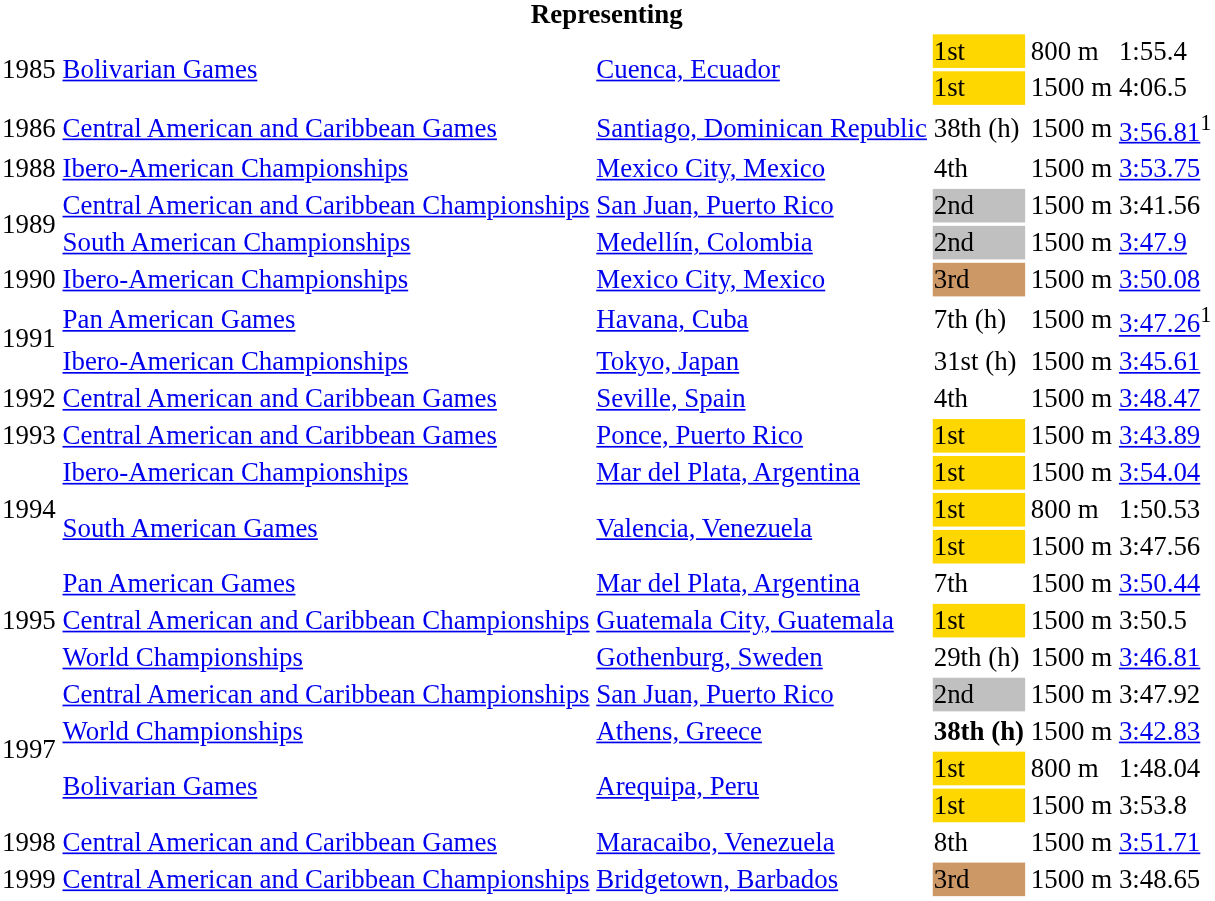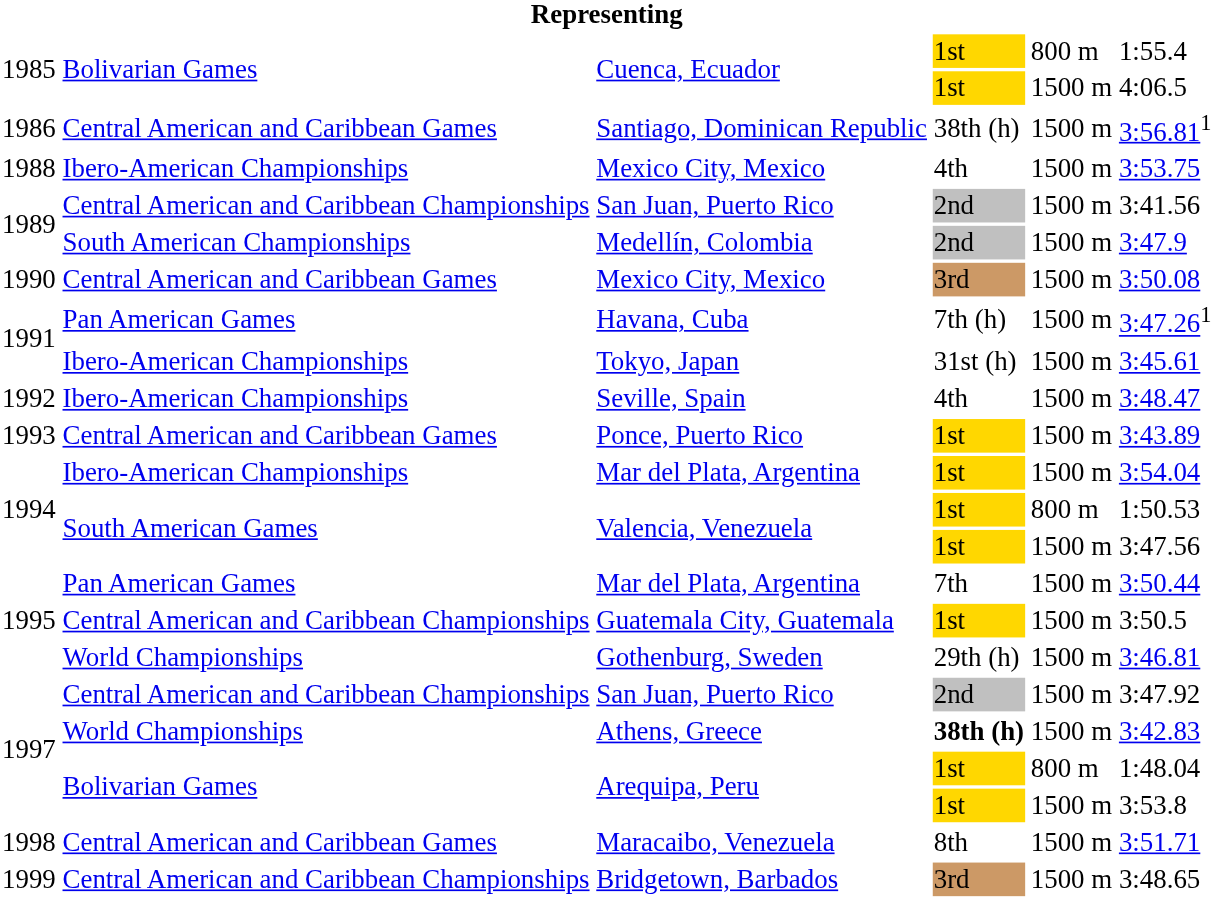 <table>
 <tr>
 <th colspan=6>Representing </th>
 </tr>
 <tr>
 <td rowspan=2>1985</td>
 <td rowspan=2><a href='#'>Bolivarian Games</a></td>
 <td rowspan=2><a href='#'>Cuenca, Ecuador</a></td>
 <td bgcolor=gold>1st</td>
 <td>800 m</td>
 <td>1:55.4</td>
 </tr>
 <tr>
 <td bgcolor=gold>1st</td>
 <td>1500 m</td>
 <td>4:06.5</td>
 </tr>
 <tr>
 <td>1986</td>
 <td><a href='#'>Central American and Caribbean Games</a></td>
 <td><a href='#'>Santiago, Dominican Republic</a></td>
 <td>38th (h)</td>
 <td>1500 m</td>
 <td><a href='#'>3:56.81</a><sup>1</sup></td>
 </tr>
 <tr>
 <td>1988</td>
 <td><a href='#'>Ibero-American Championships</a></td>
 <td><a href='#'>Mexico City, Mexico</a></td>
 <td>4th</td>
 <td>1500 m</td>
 <td><a href='#'>3:53.75</a></td>
 </tr>
 <tr>
 <td rowspan=2>1989</td>
 <td><a href='#'>Central American and Caribbean Championships</a></td>
 <td><a href='#'>San Juan, Puerto Rico</a></td>
 <td bgcolor=silver>2nd</td>
 <td>1500 m</td>
 <td>3:41.56</td>
 </tr>
 <tr>
 <td><a href='#'>South American Championships</a></td>
 <td><a href='#'>Medellín, Colombia</a></td>
 <td bgcolor=silver>2nd</td>
 <td>1500 m</td>
 <td><a href='#'>3:47.9</a></td>
 </tr>
 <tr>
 <td>1990</td>
-<td><a href='#'>Ibero-American Championships</a></td>
+<td><a href='#'>Central American and Caribbean Games</a></td>
 <td><a href='#'>Mexico City, Mexico</a></td>
 <td bgcolor=cc9966>3rd</td>
 <td>1500 m</td>
 <td><a href='#'>3:50.08</a></td>
 </tr>
 <tr>
 <td rowspan=2>1991</td>
 <td><a href='#'>Pan American Games</a></td>
 <td><a href='#'>Havana, Cuba</a></td>
 <td>7th (h)</td>
 <td>1500 m</td>
 <td><a href='#'>3:47.26</a><sup>1</sup></td>
 </tr>
 <tr>
 <td><a href='#'>Ibero-American Championships</a></td>
 <td><a href='#'>Tokyo, Japan</a></td>
 <td>31st (h)</td>
 <td>1500 m</td>
 <td><a href='#'>3:45.61</a></td>
 </tr>
 <tr>
 <td>1992</td>
-<td><a href='#'>Central American and Caribbean Games</a></td>
+<td><a href='#'>Ibero-American Championships</a></td>
 <td><a href='#'>Seville, Spain</a></td>
 <td>4th</td>
 <td>1500 m</td>
 <td><a href='#'>3:48.47</a></td>
 </tr>
 <tr>
 <td>1993</td>
 <td><a href='#'>Central American and Caribbean Games</a></td>
 <td><a href='#'>Ponce, Puerto Rico</a></td>
 <td bgcolor=gold>1st</td>
 <td>1500 m</td>
 <td><a href='#'>3:43.89</a></td>
 </tr>
 <tr>
 <td rowspan=3>1994</td>
 <td><a href='#'>Ibero-American Championships</a></td>
 <td><a href='#'>Mar del Plata, Argentina</a></td>
 <td bgcolor=gold>1st</td>
 <td>1500 m</td>
 <td><a href='#'>3:54.04</a></td>
 </tr>
 <tr>
 <td rowspan=2><a href='#'>South American Games</a></td>
 <td rowspan=2><a href='#'>Valencia, Venezuela</a></td>
 <td bgcolor=gold>1st</td>
 <td>800 m</td>
 <td>1:50.53</td>
 </tr>
 <tr>
 <td bgcolor=gold>1st</td>
 <td>1500 m</td>
 <td>3:47.56</td>
 </tr>
 <tr>
 <td rowspan=3>1995</td>
 <td><a href='#'>Pan American Games</a></td>
 <td><a href='#'>Mar del Plata, Argentina</a></td>
 <td>7th</td>
 <td>1500 m</td>
 <td><a href='#'>3:50.44</a></td>
 </tr>
 <tr>
 <td><a href='#'>Central American and Caribbean Championships</a></td>
 <td><a href='#'>Guatemala City, Guatemala</a></td>
 <td bgcolor=gold>1st</td>
 <td>1500 m</td>
 <td>3:50.5</td>
 </tr>
 <tr>
 <td><a href='#'>World Championships</a></td>
 <td><a href='#'>Gothenburg, Sweden</a></td>
 <td>29th (h)</td>
 <td>1500 m</td>
 <td><a href='#'>3:46.81</a></td>
 </tr>
 <tr>
 <td rowspan=4>1997</td>
 <td><a href='#'>Central American and Caribbean Championships</a></td>
 <td><a href='#'>San Juan, Puerto Rico</a></td>
 <td bgcolor=silver>2nd</td>
 <td>1500 m</td>
 <td>3:47.92</td>
 </tr>
 <tr>
 <td><a href='#'>World Championships</a></td>
 <td><a href='#'>Athens, Greece</a></td>
 <td><strong>38th (h)</strong></td>
 <td>1500 m</td>
 <td><a href='#'>3:42.83</a></td>
 </tr>
 <tr>
 <td rowspan=2><a href='#'>Bolivarian Games</a></td>
 <td rowspan=2><a href='#'>Arequipa, Peru</a></td>
 <td bgcolor=gold>1st</td>
 <td>800 m</td>
 <td>1:48.04</td>
 </tr>
 <tr>
 <td bgcolor=gold>1st</td>
 <td>1500 m</td>
 <td>3:53.8</td>
 </tr>
 <tr>
 <td>1998</td>
 <td><a href='#'>Central American and Caribbean Games</a></td>
 <td><a href='#'>Maracaibo, Venezuela</a></td>
 <td>8th</td>
 <td>1500 m</td>
 <td><a href='#'>3:51.71</a></td>
 </tr>
 <tr>
 <td>1999</td>
 <td><a href='#'>Central American and Caribbean Championships</a></td>
 <td><a href='#'>Bridgetown, Barbados</a></td>
 <td bgcolor=cc9966>3rd</td>
 <td>1500 m</td>
 <td>3:48.65</td>
 </tr>
 </table>
